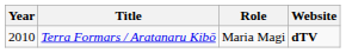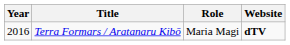 <table class="wikitable">
 <tr>
 <th>Year</th>
 <th>Title</th>
 <th>Role</th>
 <th>Website</th>
 </tr>
 <tr>
-<td>2010</td>
+<td>2016</td>
 <td><em><a href='#'>Terra Formars / Aratanaru Kibō</a></em></td>
 <td>Maria Magi</td>
 <td><strong>dTV</strong></td>
 </tr>
 </table>
